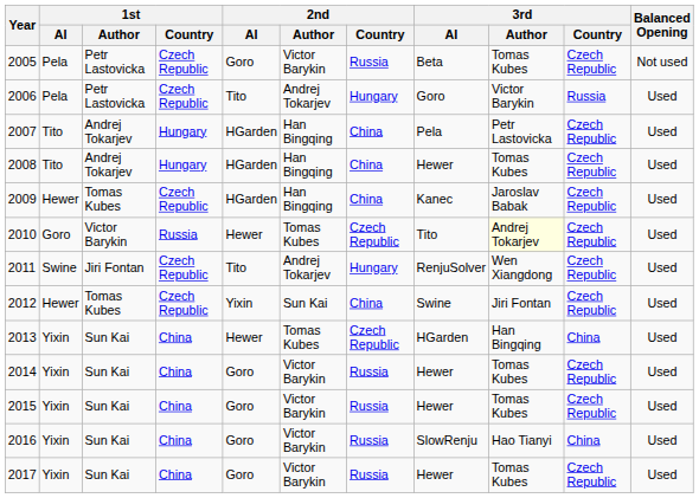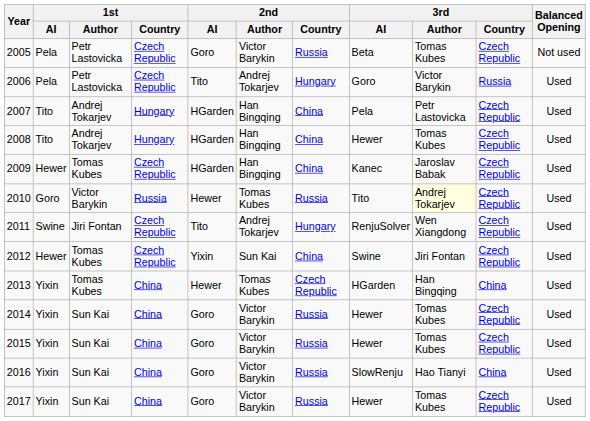 <table class="wikitable">
 <tr>
 <th rowspan="2">Year</th>
 <th colspan="3">1st</th>
 <th colspan="3">2nd</th>
 <th colspan="3">3rd</th>
 <th rowspan="2">Balanced<br>Opening</th>
 </tr>
 <tr>
 <th>AI</th>
 <th>Author</th>
 <th>Country</th>
 <th>AI</th>
 <th>Author</th>
 <th>Country</th>
 <th>AI</th>
 <th>Author</th>
 <th>Country</th>
 </tr>
 <tr>
 <td>2005</td>
 <td>Pela</td>
 <td>Petr Lastovicka</td>
 <td><a href='#'>Czech Republic</a></td>
 <td>Goro</td>
 <td>Victor Barykin</td>
 <td><a href='#'>Russia</a></td>
 <td>Beta</td>
 <td>Tomas Kubes</td>
 <td><a href='#'>Czech Republic</a></td>
 <td align=center>Not used</td>
 </tr>
 <tr>
 <td>2006</td>
 <td>Pela</td>
 <td>Petr Lastovicka</td>
 <td><a href='#'>Czech Republic</a></td>
 <td>Tito</td>
 <td>Andrej Tokarjev</td>
 <td><a href='#'>Hungary</a></td>
 <td>Goro</td>
 <td>Victor Barykin</td>
 <td><a href='#'>Russia</a></td>
 <td align=center>Used</td>
 </tr>
 <tr>
 <td>2007</td>
 <td>Tito</td>
 <td>Andrej Tokarjev</td>
 <td><a href='#'>Hungary</a></td>
 <td>HGarden</td>
 <td>Han Bingqing</td>
 <td><a href='#'>China</a></td>
 <td>Pela</td>
 <td>Petr Lastovicka</td>
 <td><a href='#'>Czech Republic</a></td>
 <td align=center>Used</td>
 </tr>
 <tr>
 <td>2008</td>
 <td>Tito</td>
 <td>Andrej Tokarjev</td>
 <td><a href='#'>Hungary</a></td>
 <td>HGarden</td>
 <td>Han Bingqing</td>
 <td><a href='#'>China</a></td>
 <td>Hewer</td>
 <td>Tomas Kubes</td>
 <td><a href='#'>Czech Republic</a></td>
 <td align=center>Used</td>
 </tr>
 <tr>
 <td>2009</td>
 <td>Hewer</td>
 <td>Tomas Kubes</td>
 <td><a href='#'>Czech Republic</a></td>
 <td>HGarden</td>
 <td>Han Bingqing</td>
 <td><a href='#'>China</a></td>
 <td>Kanec</td>
 <td>Jaroslav Babak</td>
 <td><a href='#'>Czech Republic</a></td>
 <td align=center>Used</td>
 </tr>
 <tr>
 <td>2010</td>
 <td>Goro</td>
 <td>Victor Barykin</td>
 <td><a href='#'>Russia</a></td>
 <td>Hewer</td>
 <td>Tomas Kubes</td>
-<td><a href='#'>Czech Republic</a></td>
+<td><a href='#'>Russia</a></td>
 <td>Tito</td>
 <td style="background: lightyellow;">Andrej Tokarjev</td>
 <td><a href='#'>Czech Republic</a></td>
 <td align=center>Used</td>
 </tr>
 <tr>
 <td>2011</td>
 <td>Swine</td>
 <td>Jiri Fontan</td>
 <td><a href='#'>Czech Republic</a></td>
 <td>Tito</td>
 <td>Andrej Tokarjev</td>
 <td><a href='#'>Hungary</a></td>
 <td>RenjuSolver</td>
 <td>Wen Xiangdong</td>
 <td><a href='#'>Czech Republic</a></td>
 <td align=center>Used</td>
 </tr>
 <tr>
 <td>2012</td>
 <td>Hewer</td>
 <td>Tomas Kubes</td>
 <td><a href='#'>Czech Republic</a></td>
 <td>Yixin</td>
 <td>Sun Kai</td>
 <td><a href='#'>China</a></td>
 <td>Swine</td>
 <td>Jiri Fontan</td>
 <td><a href='#'>Czech Republic</a></td>
 <td align=center>Used</td>
 </tr>
 <tr>
 <td>2013</td>
 <td>Yixin</td>
-<td>Sun Kai</td>
+<td>Tomas Kubes</td>
 <td><a href='#'>China</a></td>
 <td>Hewer</td>
 <td>Tomas Kubes</td>
 <td><a href='#'>Czech Republic</a></td>
 <td>HGarden</td>
 <td>Han Bingqing</td>
 <td><a href='#'>China</a></td>
 <td align=center>Used</td>
 </tr>
 <tr>
 <td>2014</td>
 <td>Yixin</td>
 <td>Sun Kai</td>
 <td><a href='#'>China</a></td>
 <td>Goro</td>
 <td>Victor Barykin</td>
 <td><a href='#'>Russia</a></td>
 <td>Hewer</td>
 <td>Tomas Kubes</td>
 <td><a href='#'>Czech Republic</a></td>
 <td align=center>Used</td>
 </tr>
 <tr>
 <td>2015</td>
 <td>Yixin</td>
 <td>Sun Kai</td>
 <td><a href='#'>China</a></td>
 <td>Goro</td>
 <td>Victor Barykin</td>
 <td><a href='#'>Russia</a></td>
 <td>Hewer</td>
 <td>Tomas Kubes</td>
 <td><a href='#'>Czech Republic</a></td>
 <td align=center>Used</td>
 </tr>
 <tr>
 <td>2016</td>
 <td>Yixin</td>
 <td>Sun Kai</td>
 <td><a href='#'>China</a></td>
 <td>Goro</td>
 <td>Victor Barykin</td>
 <td><a href='#'>Russia</a></td>
 <td>SlowRenju</td>
 <td>Hao Tianyi</td>
 <td><a href='#'>China</a></td>
 <td align=center>Used</td>
 </tr>
 <tr>
 <td>2017</td>
 <td>Yixin</td>
 <td>Sun Kai</td>
 <td><a href='#'>China</a></td>
 <td>Goro</td>
 <td>Victor Barykin</td>
 <td><a href='#'>Russia</a></td>
 <td>Hewer</td>
 <td>Tomas Kubes</td>
 <td><a href='#'>Czech Republic</a></td>
 <td align=center>Used</td>
 </tr>
 </table>
